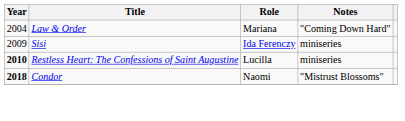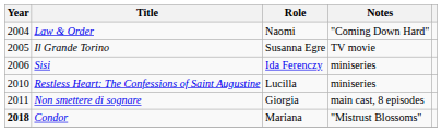 <table class="wikitable sortable">
 <tr>
 <th>Year</th>
 <th>Title</th>
 <th>Role</th>
 <th class="unsortable">Notes</th>
 <th scope="col" class="unsortable"></th>
 </tr>
 <tr>
 <td>2004</td>
 <td><em><a href='#'>Law & Order</a></em></td>
-<td>Mariana</td>
+<td>Naomi</td>
 <td>"Coming Down Hard"</td>
 <td></td>
 </tr>
 <tr>
-<td>2009</td>
+<td>2005</td>
+<td><em>Il Grande Torino</em></td>
+<td>Susanna Egre</td>
+<td>TV movie</td>
+<td></td>
+</tr>
+<tr>
+<td>2006</td>
 <td><em><a href='#'>Sisi</a></em></td>
 <td><a href='#'>Ida Ferenczy</a></td>
 <td>miniseries</td>
 <td></td>
 </tr>
 <tr>
-<td><strong>2010</strong></td>
+<td>2010</td>
 <td><em><a href='#'>Restless Heart: The Confessions of Saint Augustine</a></em></td>
 <td>Lucilla</td>
 <td>miniseries</td>
 <td></td>
 </tr>
 <tr>
+<td>2011</td>
+<td><em><a href='#'>Non smettere di sognare</a></em></td>
+<td>Giorgia</td>
+<td>main cast, 8 episodes</td>
+<td></td>
+</tr>
+<tr>
 <td><strong>2018</strong></td>
 <td><em><a href='#'>Condor</a></em></td>
-<td>Naomi</td>
+<td>Mariana</td>
 <td>"Mistrust Blossoms"</td>
 <td></td>
 </tr>
 <tr>
 </tr>
 </table>
